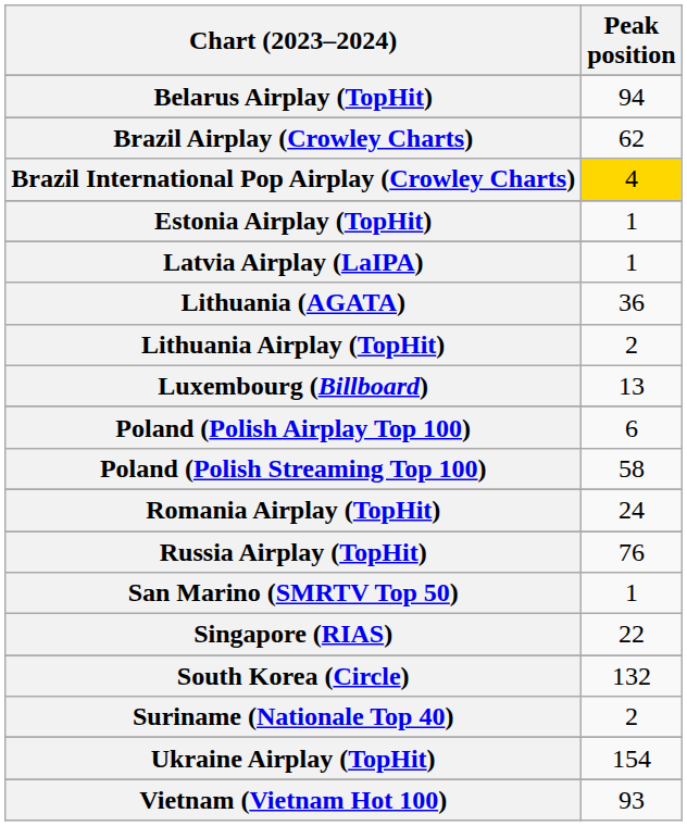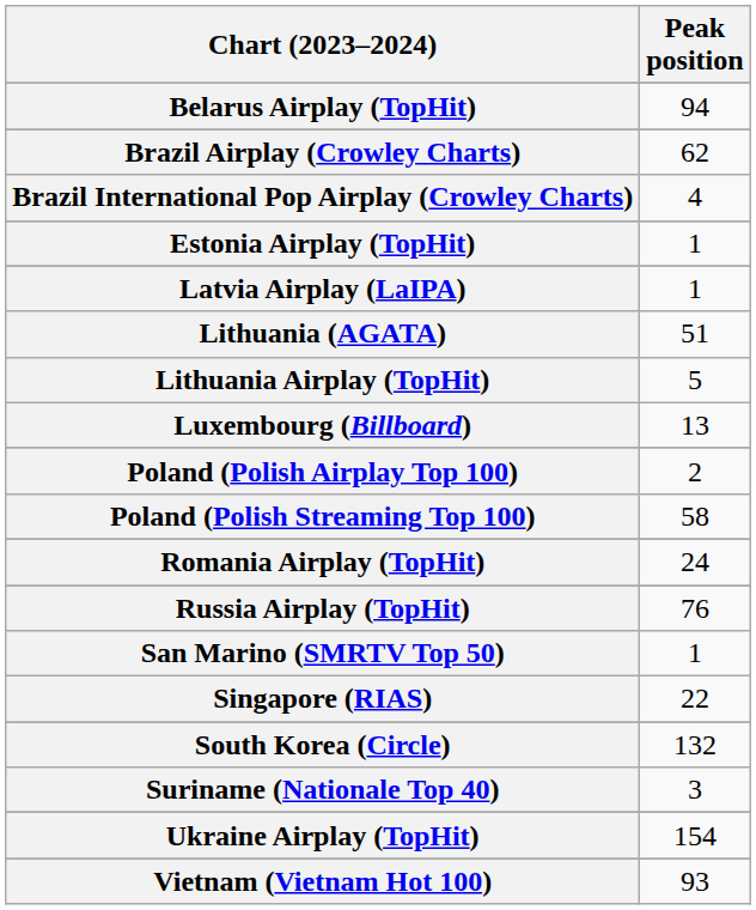 <table class="wikitable sortable plainrowheaders" style="text-align:center">
 <tr>
 <th scope="col">Chart (2023–2024)</th>
 <th scope="col">Peak<br>position</th>
 </tr>
 <tr>
 </tr>
 <tr>
 </tr>
 <tr>
 </tr>
 <tr>
 <th scope="row">Belarus Airplay (<a href='#'>TopHit</a>)</th>
 <td>94</td>
 </tr>
 <tr>
 </tr>
 <tr>
 </tr>
 <tr>
 <th scope="row">Brazil Airplay (<a href='#'>Crowley Charts</a>)</th>
 <td>62</td>
 </tr>
 <tr>
 <th scope="row">Brazil International Pop Airplay (<a href='#'>Crowley Charts</a>)</th>
-<td style="background: gold;">4</td>
+<td>4</td>
 </tr>
 <tr>
 </tr>
 <tr>
 </tr>
 <tr>
 </tr>
 <tr>
 </tr>
 <tr>
 </tr>
 <tr>
 </tr>
 <tr>
 </tr>
 <tr>
 </tr>
 <tr>
 <th scope="row">Estonia Airplay (<a href='#'>TopHit</a>)</th>
 <td>1</td>
 </tr>
 <tr>
 </tr>
 <tr>
 </tr>
 <tr>
 </tr>
 <tr>
 </tr>
 <tr>
 </tr>
 <tr>
 </tr>
 <tr>
 </tr>
 <tr>
 </tr>
 <tr>
 </tr>
 <tr>
 <th scope="row">Latvia Airplay (<a href='#'>LaIPA</a>)</th>
 <td>1</td>
 </tr>
 <tr>
 <th scope="row">Lithuania (<a href='#'>AGATA</a>)</th>
-<td>36</td>
+<td>51</td>
 </tr>
 <tr>
 <th scope="row">Lithuania Airplay (<a href='#'>TopHit</a>)</th>
-<td>2</td>
+<td>5</td>
 </tr>
 <tr>
 <th scope="row">Luxembourg (<em><a href='#'>Billboard</a></em>)</th>
 <td>13</td>
 </tr>
 <tr>
 </tr>
 <tr>
 </tr>
 <tr>
 </tr>
 <tr>
 </tr>
 <tr>
 <th scope="row">Poland (<a href='#'>Polish Airplay Top 100</a>)</th>
-<td>6</td>
+<td>2</td>
 </tr>
 <tr>
 <th scope="row">Poland (<a href='#'>Polish Streaming Top 100</a>)</th>
 <td>58</td>
 </tr>
 <tr>
 </tr>
 <tr>
 <th scope="row">Romania Airplay (<a href='#'>TopHit</a>)</th>
 <td>24</td>
 </tr>
 <tr>
 </tr>
 <tr>
 <th scope="row">Russia Airplay (<a href='#'>TopHit</a>)</th>
 <td>76</td>
 </tr>
 <tr>
 <th scope="row">San Marino (<a href='#'>SMRTV Top 50</a>)</th>
 <td>1</td>
 </tr>
 <tr>
 <th scope="row">Singapore (<a href='#'>RIAS</a>)</th>
 <td>22</td>
 </tr>
 <tr>
 </tr>
 <tr>
 </tr>
 <tr>
 <th scope="row">South Korea (<a href='#'>Circle</a>)</th>
 <td>132</td>
 </tr>
 <tr>
 <th scope="row">Suriname (<a href='#'>Nationale Top 40</a>)</th>
-<td>2</td>
+<td>3</td>
 </tr>
 <tr>
 </tr>
 <tr>
 </tr>
 <tr>
 </tr>
 <tr>
 <th scope="row">Ukraine Airplay (<a href='#'>TopHit</a>)</th>
 <td>154</td>
 </tr>
 <tr>
 </tr>
 <tr>
 </tr>
 <tr>
 </tr>
 <tr>
 </tr>
 <tr>
 </tr>
 <tr>
 <th scope="row">Vietnam (<a href='#'>Vietnam Hot 100</a>)</th>
 <td>93</td>
 </tr>
 </table>
